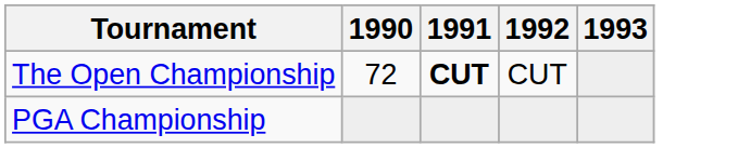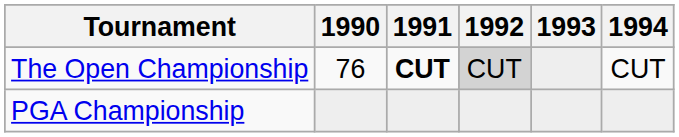 <table class="wikitable" style="font-size:95%;">
 <tr>
 <th>Tournament</th>
 <th>1990</th>
 <th>1991</th>
 <th>1992</th>
 <th>1993</th>
+<th>1994</th>
 </tr>
 <tr>
 <td><a href='#'>The Open Championship</a></td>
-<td align="center">72</td>
+<td align="center">76</td>
 <td align="center"><strong>CUT</strong></td>
+<td align="center" style="background: lightgrey;">CUT</td>
+<td style="background:#eeeeee;"></td>
 <td align="center">CUT</td>
-<td style="background:#eeeeee;"></td>
 </tr>
 <tr>
 <td><a href='#'>PGA Championship</a></td>
 <td style="background:#eeeeee;"></td>
 <td style="background:#eeeeee;"></td>
 <td style="background:#eeeeee;"></td>
 <td style="background:#eeeeee;"></td>
+<td style="background:#eeeeee;"></td>
 </tr>
 </table>
